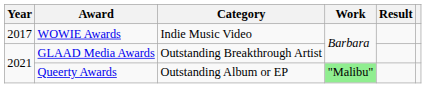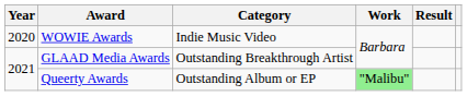 <table class="wikitable">
 <tr>
 <th>Year</th>
 <th>Award</th>
 <th>Category</th>
 <th>Work</th>
 <th>Result</th>
 <th></th>
 </tr>
 <tr>
-<td>2017</td>
+<td>2020</td>
 <td><a href='#'>WOWIE Awards</a></td>
 <td>Indie Music Video</td>
 <td rowspan="2"><em>Barbara</em></td>
 <td></td>
 <td></td>
 </tr>
 <tr>
 <td rowspan="2">2021</td>
 <td><a href='#'>GLAAD Media Awards</a></td>
 <td>Outstanding Breakthrough Artist</td>
 <td></td>
 <td></td>
 </tr>
 <tr>
 <td><a href='#'>Queerty Awards</a></td>
 <td>Outstanding Album or EP</td>
 <td style="background: lightgreen;">"Malibu"</td>
 <td></td>
 <td></td>
 </tr>
 </table>
